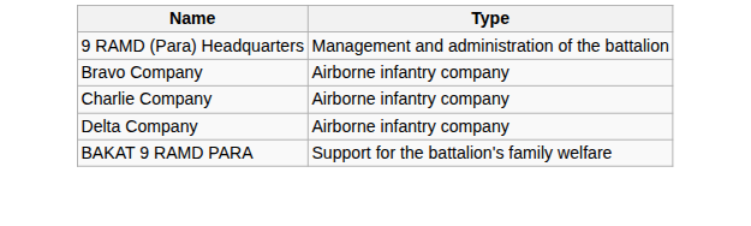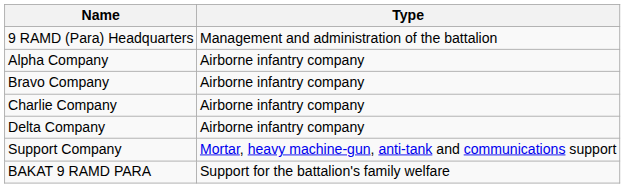 <table class="wikitable" style="margin-left: auto; margin-right: auto; border: none;">
 <tr>
 <th>Name</th>
 <th>Type</th>
 </tr>
 <tr>
 <td>9 RAMD (Para) Headquarters</td>
 <td>Management and administration of the battalion</td>
+</tr>
+<tr>
+<td>Alpha Company</td>
+<td>Airborne infantry company</td>
 </tr>
 <tr>
 <td>Bravo Company</td>
 <td>Airborne infantry company</td>
 </tr>
 <tr>
 <td>Charlie Company</td>
 <td>Airborne infantry company</td>
 </tr>
 <tr>
 <td>Delta Company</td>
 <td>Airborne infantry company</td>
 </tr>
 <tr>
+<td>Support Company</td>
+<td><a href='#'>Mortar</a>, <a href='#'>heavy machine-gun</a>, <a href='#'>anti-tank</a> and <a href='#'>communications</a> support</td>
+</tr>
+<tr>
 <td>BAKAT 9 RAMD PARA</td>
 <td>Support for the battalion's family welfare</td>
 </tr>
 </table>
